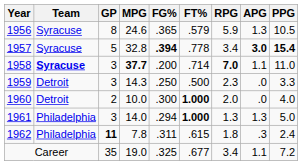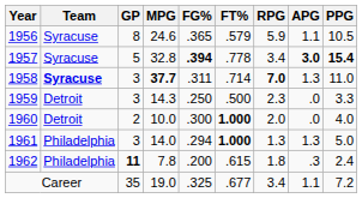 <table class="wikitable sortable" style="font-size:95%; text-align:right;">
 <tr>
 <th>Year</th>
 <th>Team</th>
 <th>GP</th>
 <th>MPG</th>
 <th>FG%</th>
 <th>FT%</th>
 <th>RPG</th>
 <th>APG</th>
 <th>PPG</th>
 </tr>
 <tr>
 <td style="text-align:left;"><a href='#'>1956</a></td>
 <td style="text-align:left;"><a href='#'>Syracuse</a></td>
 <td>8</td>
 <td>24.6</td>
 <td>.365</td>
 <td>.579</td>
 <td>5.9</td>
-<td>1.3</td>
+<td>1.1</td>
 <td>10.5</td>
 </tr>
 <tr>
 <td style="text-align:left;"><a href='#'>1957</a></td>
 <td style="text-align:left;"><a href='#'>Syracuse</a></td>
 <td>5</td>
 <td>32.8</td>
 <td><strong>.394</strong></td>
 <td>.778</td>
 <td>3.4</td>
 <td><strong>3.0</strong></td>
 <td><strong>15.4</strong></td>
 </tr>
 <tr>
 <td style="text-align:left;"><a href='#'>1958</a></td>
 <td style="text-align:left;"><strong><a href='#'>Syracuse</a></strong></td>
 <td>3</td>
 <td><strong>37.7</strong></td>
-<td>.200</td>
+<td>.311</td>
 <td>.714</td>
 <td><strong>7.0</strong></td>
-<td>1.1</td>
+<td>1.3</td>
 <td>11.0</td>
 </tr>
 <tr>
 <td style="text-align:left;"><a href='#'>1959</a></td>
 <td style="text-align:left;"><a href='#'>Detroit</a></td>
 <td>3</td>
 <td>14.3</td>
 <td>.250</td>
 <td>.500</td>
 <td>2.3</td>
 <td>.0</td>
 <td>3.3</td>
 </tr>
 <tr>
 <td style="text-align:left;"><a href='#'>1960</a></td>
 <td style="text-align:left;"><a href='#'>Detroit</a></td>
 <td>2</td>
 <td>10.0</td>
 <td>.300</td>
 <td><strong>1.000</strong></td>
 <td>2.0</td>
 <td>.0</td>
 <td>4.0</td>
 </tr>
 <tr>
 <td style="text-align:left;"><a href='#'>1961</a></td>
 <td style="text-align:left;"><a href='#'>Philadelphia</a></td>
 <td>3</td>
 <td>14.0</td>
 <td>.294</td>
 <td><strong>1.000</strong></td>
 <td>1.3</td>
 <td>1.3</td>
 <td>5.0</td>
 </tr>
 <tr>
 <td style="text-align:left;"><a href='#'>1962</a></td>
 <td style="text-align:left;"><a href='#'>Philadelphia</a></td>
 <td><strong>11</strong></td>
 <td>7.8</td>
-<td>.311</td>
+<td>.200</td>
 <td>.615</td>
 <td>1.8</td>
 <td>.3</td>
 <td>2.4</td>
 </tr>
 <tr>
 <td colspan="2" style="text-align:center;">Career</td>
 <td>35</td>
 <td>19.0</td>
 <td>.325</td>
 <td>.677</td>
 <td>3.4</td>
 <td>1.1</td>
 <td>7.2</td>
 </tr>
 </table>
